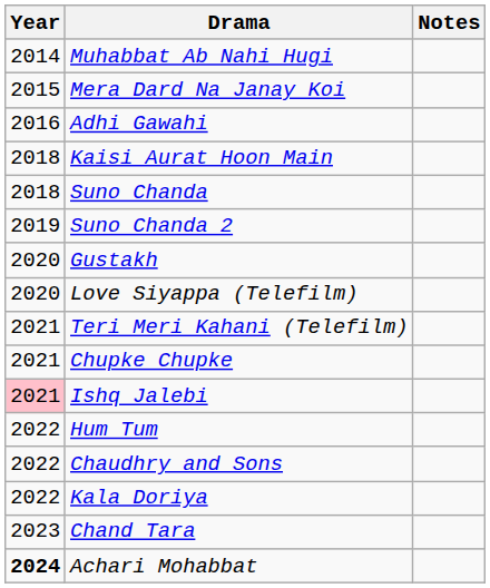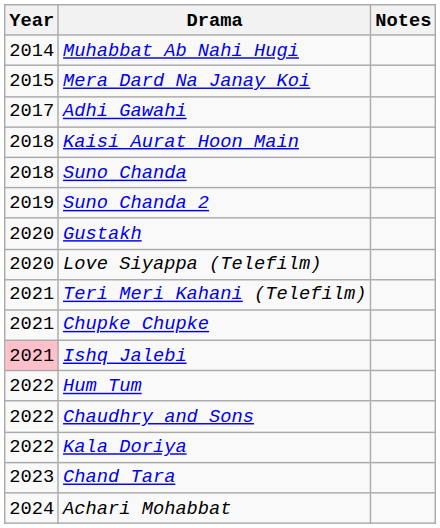 <table class="wikitable">
 <tr>
 <th>Year</th>
 <th>Drama</th>
 <th>Notes</th>
 </tr>
 <tr>
 <td>2014</td>
 <td><em><a href='#'>Muhabbat Ab Nahi Hugi</a></em></td>
 <td></td>
 </tr>
 <tr>
 <td>2015</td>
 <td><em><a href='#'>Mera Dard Na Janay Koi</a></em></td>
 <td></td>
 </tr>
 <tr>
-<td>2016</td>
+<td>2017</td>
 <td><em><a href='#'>Adhi Gawahi</a></em></td>
 <td></td>
 </tr>
 <tr>
 <td>2018</td>
 <td><em><a href='#'>Kaisi Aurat Hoon Main</a></em></td>
 <td></td>
 </tr>
 <tr>
 <td>2018</td>
 <td><em><a href='#'>Suno Chanda</a></em></td>
 <td></td>
 </tr>
 <tr>
 <td>2019</td>
 <td><em><a href='#'>Suno Chanda 2</a></em></td>
 <td></td>
 </tr>
 <tr>
 <td>2020</td>
 <td><em><a href='#'>Gustakh</a></em></td>
 <td></td>
 </tr>
 <tr>
 <td>2020</td>
 <td><em>Love Siyappa (Telefilm)</em></td>
 <td></td>
 </tr>
 <tr>
 <td>2021</td>
 <td><em><a href='#'>Teri Meri Kahani</a> (Telefilm)</em></td>
 <td></td>
 </tr>
 <tr>
 <td>2021</td>
 <td><em><a href='#'>Chupke Chupke</a></em></td>
 <td></td>
 </tr>
 <tr>
 <td style="background: pink;">2021</td>
 <td><em><a href='#'>Ishq Jalebi</a></em></td>
 <td></td>
 </tr>
 <tr>
 <td>2022</td>
 <td><em><a href='#'>Hum Tum</a></em></td>
 <td></td>
 </tr>
 <tr>
 <td>2022</td>
 <td><em><a href='#'>Chaudhry and Sons</a></em></td>
 <td></td>
 </tr>
 <tr>
 <td>2022</td>
 <td><em><a href='#'>Kala Doriya</a></em></td>
 <td></td>
 </tr>
 <tr>
 <td>2023</td>
 <td><em><a href='#'>Chand Tara</a></em></td>
 <td></td>
 </tr>
 <tr>
-<td><strong>2024</strong></td>
+<td>2024</td>
 <td><em>Achari Mohabbat</em></td>
 <td></td>
 </tr>
 </table>
